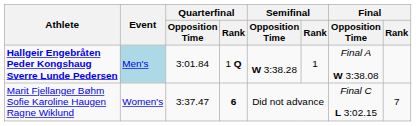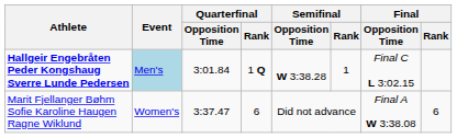 <table class=wikitable style="font-size:90%; text-align:center">
 <tr>
 <th rowspan=2>Athlete</th>
 <th rowspan=2>Event</th>
 <th colspan=2>Quarterfinal</th>
 <th colspan=2>Semifinal</th>
 <th colspan=2>Final</th>
 </tr>
 <tr style=font-size:95%>
 <th>Opposition<br>Time</th>
 <th>Rank</th>
 <th>Opposition<br>Time</th>
 <th>Rank</th>
 <th>Opposition<br>Time</th>
 <th>Rank</th>
 </tr>
 <tr>
 <td align=left><strong><a href='#'>Hallgeir Engebråten</a><br><a href='#'>Peder Kongshaug</a><br><a href='#'>Sverre Lunde Pedersen</a></strong></td>
 <td align=left style="background: lightblue;"><a href='#'>Men's</a></td>
 <td>3:01.84</td>
 <td>1 <strong>Q</strong></td>
 <td><br><strong>W</strong> 3:38.28</td>
 <td>1</td>
-<td><em>Final A</em><br><br><strong>W</strong> 3:38.08</td>
+<td><em>Final C</em><br><br><strong>L</strong> 3:02.15</td>
 <td></td>
 </tr>
 <tr>
 <td align=left><a href='#'>Marit Fjellanger Bøhm</a><br><a href='#'>Sofie Karoline Haugen</a><br><a href='#'>Ragne Wiklund</a></td>
 <td align=left><a href='#'>Women's</a></td>
 <td>3:37.47</td>
-<td><strong>6</strong></td>
+<td>6</td>
 <td colspan=2>Did not advance</td>
-<td><em>Final C</em><br><br><strong>L</strong> 3:02.15</td>
-<td>7</td>
+<td><em>Final A</em><br><br><strong>W</strong> 3:38.08</td>
+<td>6</td>
 </tr>
 </table>
